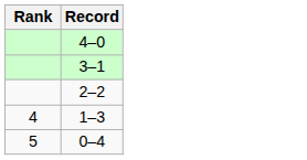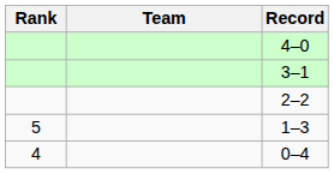 <table class="wikitable" style="text-align: center">
 <tr>
 <th width=50>Rank</th>
+<th width=175>Team</th>
 <th width=50>Record</th>
 </tr>
 <tr bgcolor=ccffcc>
 <td></td>
+<td align=left></td>
 <td>4–0</td>
 </tr>
 <tr bgcolor=ccffcc>
 <td></td>
+<td align=left></td>
 <td>3–1</td>
 </tr>
 <tr bgcolor=>
 <td></td>
+<td align=left></td>
 <td>2–2</td>
 </tr>
 <tr bgcolor=>
-<td>4</td>
+<td>5</td>
+<td align=left></td>
 <td>1–3</td>
 </tr>
 <tr>
-<td>5</td>
+<td>4</td>
+<td align=left></td>
 <td>0–4</td>
 </tr>
 </table>
